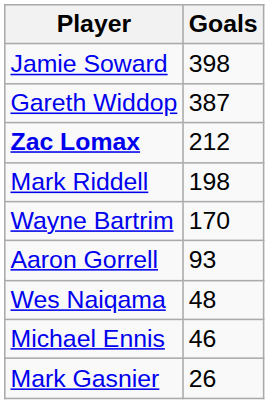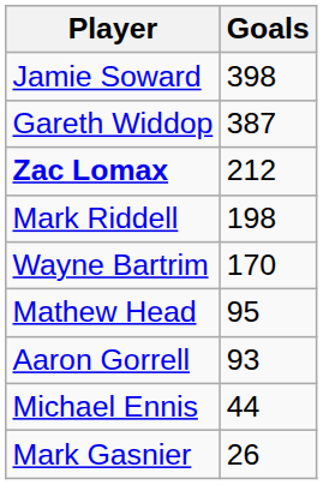 <table class="wikitable">
 <tr>
 <th>Player</th>
 <th>Goals</th>
 </tr>
 <tr>
 <td><a href='#'>Jamie Soward</a></td>
 <td>398</td>
 </tr>
 <tr>
 <td><a href='#'>Gareth Widdop</a></td>
 <td>387</td>
 </tr>
 <tr>
 <td><strong><a href='#'>Zac Lomax</a></strong></td>
 <td>212</td>
 </tr>
 <tr>
 <td><a href='#'>Mark Riddell</a></td>
 <td>198</td>
 </tr>
 <tr>
 <td><a href='#'>Wayne Bartrim</a></td>
 <td>170</td>
 </tr>
 <tr>
+<td><a href='#'>Mathew Head</a></td>
+<td>95</td>
+</tr>
+<tr>
 <td><a href='#'>Aaron Gorrell</a></td>
 <td>93</td>
 </tr>
 <tr>
-<td><a href='#'>Wes Naiqama</a></td>
-<td>48</td>
-</tr>
-<tr>
 <td><a href='#'>Michael Ennis</a></td>
-<td>46</td>
+<td>44</td>
 </tr>
 <tr>
 <td><a href='#'>Mark Gasnier</a></td>
 <td>26</td>
 </tr>
 </table>
